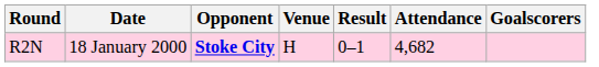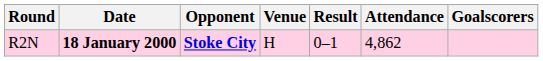 <table class="wikitable">
 <tr>
 <th>Round</th>
 <th>Date</th>
 <th>Opponent</th>
 <th>Venue</th>
 <th>Result</th>
 <th>Attendance</th>
 <th>Goalscorers</th>
 </tr>
 <tr style="background-color: #ffd0e3;">
 <td>R2N</td>
-<td>18 January 2000</td>
+<td><strong>18 January 2000</strong></td>
 <td><strong><a href='#'>Stoke City</a></strong></td>
 <td>H</td>
 <td>0–1</td>
-<td>4,682</td>
+<td>4,862</td>
 <td></td>
 </tr>
 </table>
